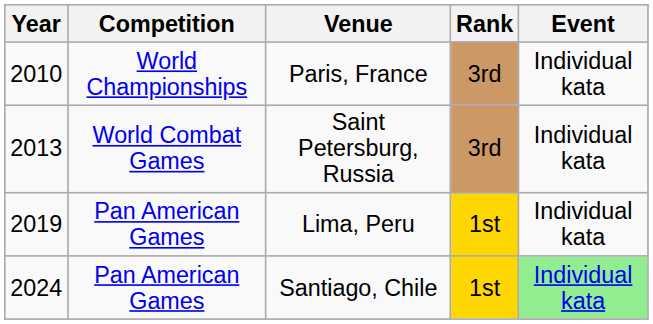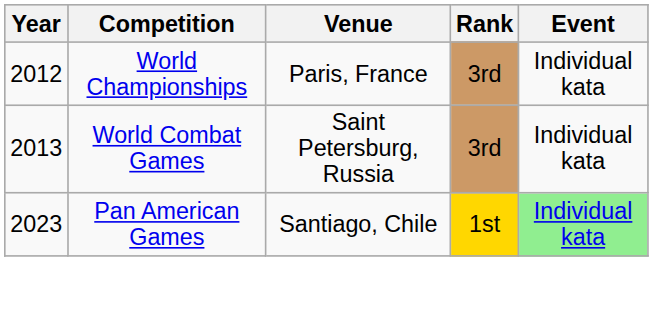 <table class="wikitable sortable" width=45% style="font-size:90%; text-align:center;">
 <tr>
 <th>Year</th>
 <th>Competition</th>
 <th>Venue</th>
 <th>Rank</th>
 <th>Event</th>
 </tr>
 <tr>
-<td>2010</td>
+<td>2012</td>
 <td><a href='#'>World Championships</a></td>
 <td>Paris, France</td>
 <td bgcolor="cc9966">3rd</td>
 <td>Individual kata</td>
 </tr>
 <tr>
 <td>2013</td>
 <td><a href='#'>World Combat Games</a></td>
 <td>Saint Petersburg, Russia</td>
 <td bgcolor="cc9966">3rd</td>
 <td>Individual kata</td>
 </tr>
 <tr>
-<td>2019</td>
-<td><a href='#'>Pan American Games</a></td>
-<td>Lima, Peru</td>
-<td bgcolor="gold">1st</td>
-<td>Individual kata</td>
-</tr>
-<tr>
-<td>2024</td>
+<td>2023</td>
 <td><a href='#'>Pan American Games</a></td>
 <td>Santiago, Chile</td>
 <td bgcolor="gold">1st</td>
 <td style="background: lightgreen;"><a href='#'>Individual kata</a></td>
 </tr>
 </table>
